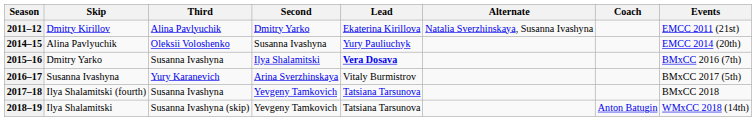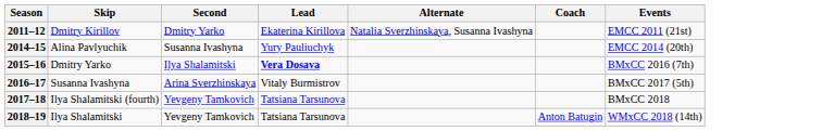 <table class="wikitable">
 <tr>
 <th scope="col">Season</th>
 <th scope="col">Skip</th>
-<th scope="col">Third</th>
 <th scope="col">Second</th>
 <th scope="col">Lead</th>
 <th scope="col">Alternate</th>
 <th scope="col">Coach</th>
 <th scope="col">Events</th>
 </tr>
 <tr>
 <th scope="row">2011–12</th>
 <td><a href='#'>Dmitry Kirillov</a></td>
-<td><a href='#'>Alina Pavlyuchik</a></td>
 <td><a href='#'>Dmitry Yarko</a></td>
 <td><a href='#'>Ekaterina Kirillova</a></td>
 <td><a href='#'>Natalia Sverzhinskaya</a>, Susanna Ivashyna</td>
 <td></td>
 <td><a href='#'>EMCC 2011</a> (21st)</td>
 </tr>
 <tr>
 <th scope="row">2014–15</th>
 <td>Alina Pavlyuchik</td>
-<td><a href='#'>Oleksii Voloshenko</a></td>
 <td>Susanna Ivashyna</td>
 <td><a href='#'>Yury Pauliuchyk</a></td>
 <td></td>
 <td></td>
 <td><a href='#'>EMCC 2014</a> (20th)</td>
 </tr>
 <tr>
 <th scope="row">2015–16</th>
 <td>Dmitry Yarko</td>
-<td>Susanna Ivashyna</td>
 <td><a href='#'>Ilya Shalamitski</a></td>
 <td><strong><a href='#'>Vera Dosava</a></strong></td>
 <td></td>
 <td></td>
 <td><a href='#'>BMxCC</a> 2016 (7th)</td>
 </tr>
 <tr>
 <th scope="row">2016–17</th>
 <td>Susanna Ivashyna</td>
-<td><a href='#'>Yury Karanevich</a></td>
 <td><a href='#'>Arina Sverzhinskaya</a></td>
 <td>Vitaly Burmistrov</td>
 <td></td>
 <td></td>
 <td>BMxCC 2017 (5th)</td>
 </tr>
 <tr>
 <th scope="row">2017–18</th>
 <td>Ilya Shalamitski (fourth)</td>
-<td>Susanna Ivashyna</td>
 <td><a href='#'>Yevgeny Tamkovich</a></td>
 <td><a href='#'>Tatsiana Tarsunova</a></td>
 <td></td>
 <td></td>
 <td>BMxCC 2018 </td>
 </tr>
 <tr>
 <th scope="row">2018–19</th>
 <td>Ilya Shalamitski</td>
-<td>Susanna Ivashyna (skip)</td>
 <td>Yevgeny Tamkovich</td>
 <td>Tatsiana Tarsunova</td>
 <td></td>
 <td><a href='#'>Anton Batugin</a></td>
 <td><a href='#'>WMxCC 2018</a> (14th)</td>
 </tr>
 </table>
